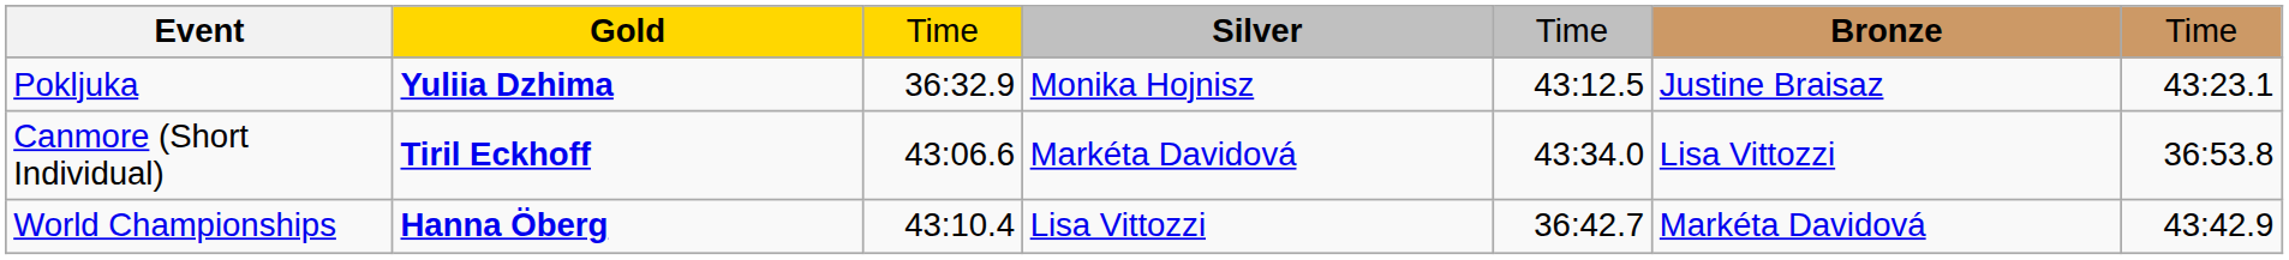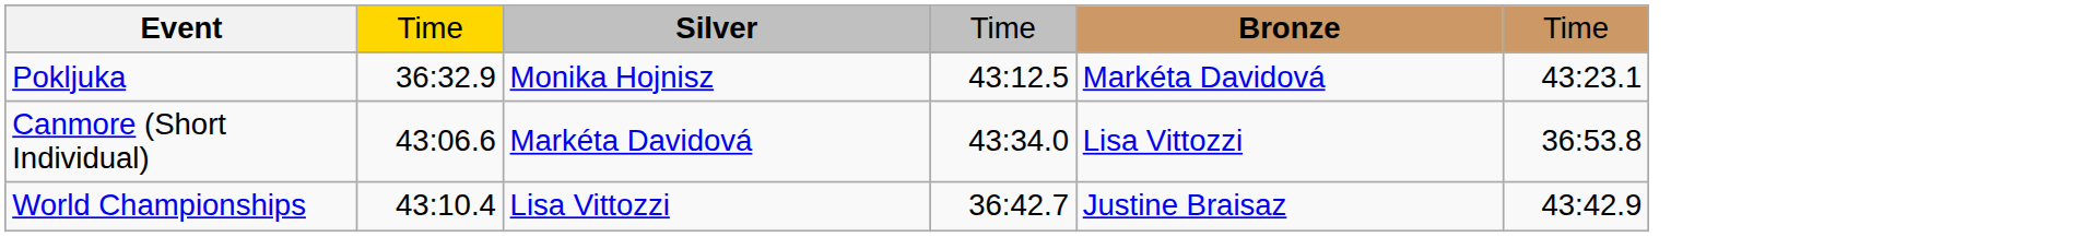 <table class="wikitable">
 <tr>
 <th width="180">Event</th>
-<th width="220" style="background:gold">Gold</th>
 <th width="70" style="background:gold;font-weight:normal">Time</th>
 <th width="220" style="background:silver">Silver</th>
 <th width="70" style="background:silver;font-weight:normal">Time</th>
 <th width="220" style="background:#CC9966">Bronze</th>
 <th width="70" style="background:#CC9966;font-weight:normal">Time</th>
 </tr>
 <tr>
 <td><a href='#'>Pokljuka</a><br></td>
-<td><strong><a href='#'>Yuliia Dzhima</a></strong><br></td>
 <td align="right">36:32.9 <br> </td>
 <td><a href='#'>Monika Hojnisz</a><br></td>
 <td align="right">43:12.5 <br> </td>
-<td><a href='#'>Justine Braisaz</a><br></td>
+<td><a href='#'>Markéta Davidová</a><br></td>
 <td align="right">43:23.1 <br> </td>
 </tr>
 <tr>
 <td><a href='#'>Canmore</a> (Short Individual)<br></td>
-<td><strong><a href='#'>Tiril Eckhoff</a></strong><br></td>
 <td align="right">43:06.6 <br> </td>
 <td><a href='#'>Markéta Davidová</a><br></td>
 <td align="right">43:34.0 <br> </td>
 <td><a href='#'>Lisa Vittozzi</a><br></td>
 <td align="right">36:53.8 <br> </td>
 </tr>
 <tr>
 <td><a href='#'>World Championships</a><br></td>
-<td><strong><a href='#'>Hanna Öberg</a></strong><br></td>
 <td align="right">43:10.4 <br> </td>
 <td><a href='#'>Lisa Vittozzi</a><br></td>
 <td align="right">36:42.7 <br> </td>
-<td><a href='#'>Markéta Davidová</a><br></td>
+<td><a href='#'>Justine Braisaz</a><br></td>
 <td align="right">43:42.9 <br> </td>
 </tr>
 </table>
